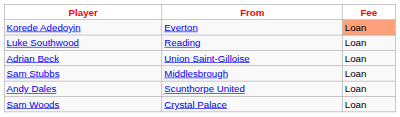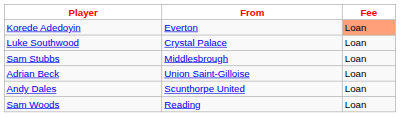 <table class="wikitable" style="text-align:left; font-size:95%;width:98%;">
 <tr>
 <th style="background:white; color:red;">Player</th>
 <th style="background:white; color:red;">From</th>
 <th style="background:white; color:red;">Fee</th>
 </tr>
 <tr>
 <td> <a href='#'>Korede Adedoyin</a></td>
 <td> <a href='#'>Everton</a></td>
 <td style="background: lightsalmon;">Loan</td>
 </tr>
 <tr>
 <td> <a href='#'>Luke Southwood</a></td>
-<td> <a href='#'>Reading</a></td>
+<td> <a href='#'>Crystal Palace</a></td>
+<td>Loan</td>
+</tr>
+<tr>
+<td> <a href='#'>Sam Stubbs</a></td>
+<td> <a href='#'>Middlesbrough</a></td>
 <td>Loan</td>
 </tr>
 <tr>
 <td> <a href='#'>Adrian Beck</a></td>
 <td> <a href='#'>Union Saint-Gilloise</a></td>
-<td>Loan</td>
-</tr>
-<tr>
-<td> <a href='#'>Sam Stubbs</a></td>
-<td> <a href='#'>Middlesbrough</a></td>
 <td>Loan</td>
 </tr>
 <tr>
 <td> <a href='#'>Andy Dales</a></td>
 <td> <a href='#'>Scunthorpe United</a></td>
 <td>Loan</td>
 </tr>
 <tr>
 <td> <a href='#'>Sam Woods</a></td>
-<td> <a href='#'>Crystal Palace</a></td>
+<td> <a href='#'>Reading</a></td>
 <td>Loan</td>
 </tr>
 </table>
